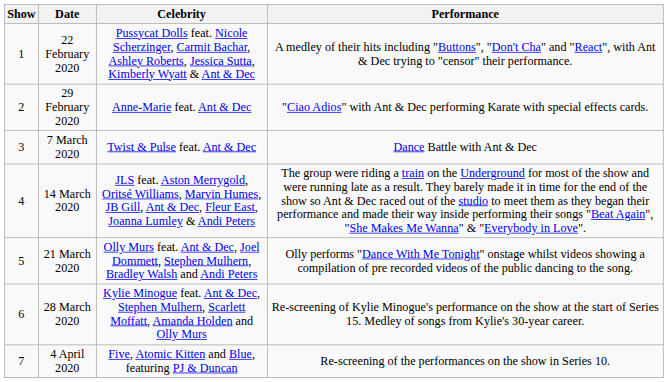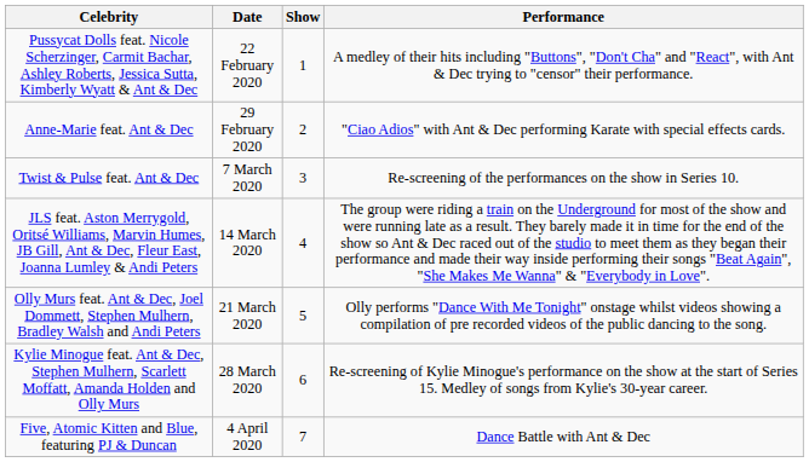 <table class="wikitable" style="text-align:center">
 <tr>
+<th>Celebrity</th>
+<th>Date</th>
 <th>Show</th>
-<th>Date</th>
-<th>Celebrity</th>
 <th>Performance</th>
 </tr>
 <tr>
+<td><a href='#'>Pussycat Dolls</a> feat. <a href='#'>Nicole Scherzinger</a>, <a href='#'>Carmit Bachar</a>, <a href='#'>Ashley Roberts</a>, <a href='#'>Jessica Sutta</a>, <a href='#'>Kimberly Wyatt</a> & <a href='#'>Ant & Dec</a></td>
+<td>22 February 2020</td>
 <td>1</td>
-<td>22 February 2020</td>
-<td><a href='#'>Pussycat Dolls</a> feat. <a href='#'>Nicole Scherzinger</a>, <a href='#'>Carmit Bachar</a>, <a href='#'>Ashley Roberts</a>, <a href='#'>Jessica Sutta</a>, <a href='#'>Kimberly Wyatt</a> & <a href='#'>Ant & Dec</a></td>
 <td>A medley of their hits including "<a href='#'>Buttons</a>", "<a href='#'>Don't Cha</a>" and "<a href='#'>React</a>", with Ant & Dec trying to "censor" their performance.</td>
 </tr>
 <tr>
+<td><a href='#'>Anne-Marie</a> feat. <a href='#'>Ant & Dec</a></td>
+<td>29 February 2020</td>
 <td>2</td>
-<td>29 February 2020</td>
-<td><a href='#'>Anne-Marie</a> feat. <a href='#'>Ant & Dec</a></td>
 <td>"<a href='#'>Ciao Adios</a>" with Ant & Dec performing Karate with special effects cards.</td>
 </tr>
 <tr>
+<td><a href='#'>Twist & Pulse</a> feat. <a href='#'>Ant & Dec</a></td>
+<td>7 March 2020</td>
 <td>3</td>
-<td>7 March 2020</td>
-<td><a href='#'>Twist & Pulse</a> feat. <a href='#'>Ant & Dec</a></td>
-<td><a href='#'>Dance</a> Battle with Ant & Dec</td>
+<td>Re-screening of the performances on the show in Series 10.</td>
 </tr>
 <tr>
+<td><a href='#'>JLS</a> feat. <a href='#'>Aston Merrygold</a>, <a href='#'>Oritsé Williams</a>, <a href='#'>Marvin Humes</a>, <a href='#'>JB Gill</a>, <a href='#'>Ant & Dec</a>, <a href='#'>Fleur East</a>, <a href='#'>Joanna Lumley</a> & <a href='#'>Andi Peters</a></td>
+<td>14 March 2020</td>
 <td>4</td>
-<td>14 March 2020</td>
-<td><a href='#'>JLS</a> feat. <a href='#'>Aston Merrygold</a>, <a href='#'>Oritsé Williams</a>, <a href='#'>Marvin Humes</a>, <a href='#'>JB Gill</a>, <a href='#'>Ant & Dec</a>, <a href='#'>Fleur East</a>, <a href='#'>Joanna Lumley</a> & <a href='#'>Andi Peters</a></td>
 <td>The group were riding a <a href='#'>train</a> on the <a href='#'>Underground</a> for most of the show and were running late as a result. They barely made it in time for the end of the show so Ant & Dec raced out of the <a href='#'>studio</a> to meet them as they began their performance and made their way inside performing their songs "<a href='#'>Beat Again</a>", "<a href='#'>She Makes Me Wanna</a>" & "<a href='#'>Everybody in Love</a>".</td>
 </tr>
 <tr>
+<td><a href='#'>Olly Murs</a> feat. <a href='#'>Ant & Dec</a>, <a href='#'>Joel Dommett</a>, <a href='#'>Stephen Mulhern</a>, <a href='#'>Bradley Walsh</a> and <a href='#'>Andi Peters</a></td>
+<td>21 March 2020</td>
 <td>5</td>
-<td>21 March 2020</td>
-<td><a href='#'>Olly Murs</a> feat. <a href='#'>Ant & Dec</a>, <a href='#'>Joel Dommett</a>, <a href='#'>Stephen Mulhern</a>, <a href='#'>Bradley Walsh</a> and <a href='#'>Andi Peters</a></td>
 <td>Olly performs "<a href='#'>Dance With Me Tonight</a>" onstage whilst videos showing a compilation of pre recorded videos of the public dancing to the song.</td>
 </tr>
 <tr>
+<td><a href='#'>Kylie Minogue</a> feat. <a href='#'>Ant & Dec</a>, <a href='#'>Stephen Mulhern</a>, <a href='#'>Scarlett Moffatt</a>, <a href='#'>Amanda Holden</a> and <a href='#'>Olly Murs</a></td>
+<td>28 March 2020</td>
 <td>6</td>
-<td>28 March 2020</td>
-<td><a href='#'>Kylie Minogue</a> feat. <a href='#'>Ant & Dec</a>, <a href='#'>Stephen Mulhern</a>, <a href='#'>Scarlett Moffatt</a>, <a href='#'>Amanda Holden</a> and <a href='#'>Olly Murs</a></td>
 <td>Re-screening of Kylie Minogue's performance on the show at the start of Series 15. Medley of songs from Kylie's 30-year career.</td>
 </tr>
 <tr>
+<td><a href='#'>Five</a>, <a href='#'>Atomic Kitten</a> and <a href='#'>Blue</a>, featuring <a href='#'>PJ & Duncan</a></td>
+<td>4 April 2020</td>
 <td>7</td>
-<td>4 April 2020</td>
-<td><a href='#'>Five</a>, <a href='#'>Atomic Kitten</a> and <a href='#'>Blue</a>, featuring <a href='#'>PJ & Duncan</a></td>
-<td>Re-screening of the performances on the show in Series 10.</td>
+<td><a href='#'>Dance</a> Battle with Ant & Dec</td>
 </tr>
 </table>
